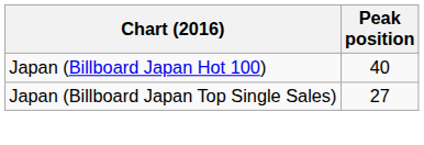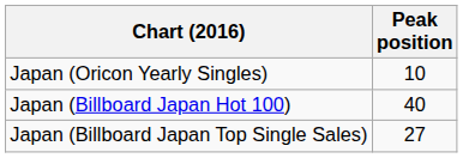 <table class="wikitable sortable">
 <tr>
 <th>Chart (2016)</th>
 <th>Peak<br>position</th>
+</tr>
+<tr>
+<td>Japan (Oricon Yearly Singles)</td>
+<td align="center">10</td>
 </tr>
 <tr>
 <td>Japan (<a href='#'>Billboard Japan Hot 100</a>)</td>
 <td align="center">40</td>
 </tr>
 <tr>
 <td>Japan (Billboard Japan Top Single Sales)</td>
 <td align="center">27</td>
 </tr>
 </table>
